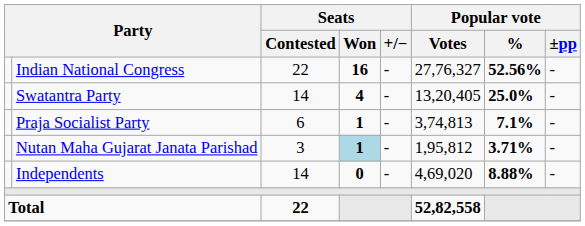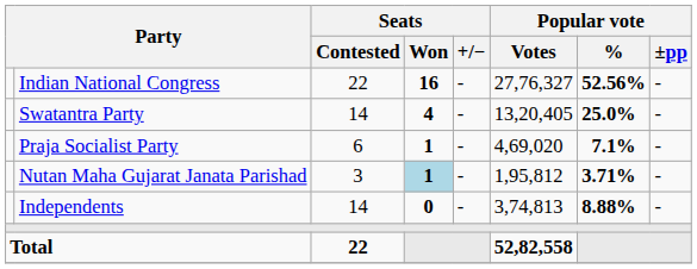 <table class="wikitable">
 <tr>
 <th colspan=2 rowspan="2">Party</th>
 <th colspan="3">Seats</th>
 <th colspan="3">Popular vote</th>
 </tr>
 <tr>
 <th>Contested</th>
 <th>Won</th>
 <th><strong>+/−</strong></th>
 <th>Votes</th>
 <th>%</th>
 <th>±<a href='#'>pp</a></th>
 </tr>
 <tr>
 <td></td>
 <td><a href='#'>Indian National Congress</a></td>
 <td align="center">22</td>
 <td align="center"><strong>16</strong></td>
 <td>-</td>
 <td>27,76,327</td>
 <td><strong>52.56%</strong></td>
 <td>-</td>
 </tr>
 <tr>
 <td></td>
 <td><a href='#'>Swatantra Party</a></td>
 <td align="center">14</td>
 <td align="center"><strong>4</strong></td>
 <td>-</td>
 <td>13,20,405</td>
 <td><strong>25.0%</strong></td>
 <td>-</td>
 </tr>
 <tr>
 <td></td>
 <td><a href='#'>Praja Socialist Party</a></td>
 <td align="center">6</td>
 <td align="center"><strong>1</strong></td>
 <td>-</td>
-<td>3,74,813</td>
+<td>4,69,020</td>
 <td align="center"><strong>7.1%</strong></td>
 <td>-</td>
 </tr>
 <tr>
 <td></td>
 <td><a href='#'>Nutan Maha Gujarat Janata Parishad</a></td>
 <td align="center">3</td>
 <td align="center" style="background: lightblue;"><strong>1</strong></td>
 <td>-</td>
 <td>1,95,812</td>
 <td><strong>3.71%</strong></td>
 <td>-</td>
 </tr>
 <tr>
 <td></td>
 <td><a href='#'>Independents</a></td>
 <td align="center">14</td>
 <td align="center"><strong>0</strong></td>
 <td>-</td>
-<td>4,69,020</td>
+<td>3,74,813</td>
 <td><strong>8.88%</strong></td>
 <td>-</td>
 </tr>
 <tr>
 <td colspan="8" bgcolor="#E9E9E9"></td>
 </tr>
 <tr style="font-weight:bold;">
 <td align="left" colspan="2">Total</td>
 <td align="center">22</td>
 <td colspan=2 bgcolor="#E9E9E9"></td>
 <td>52,82,558</td>
 <td colspan=2 bgcolor="#E9E9E9"></td>
 </tr>
 <tr>
 </tr>
 </table>
